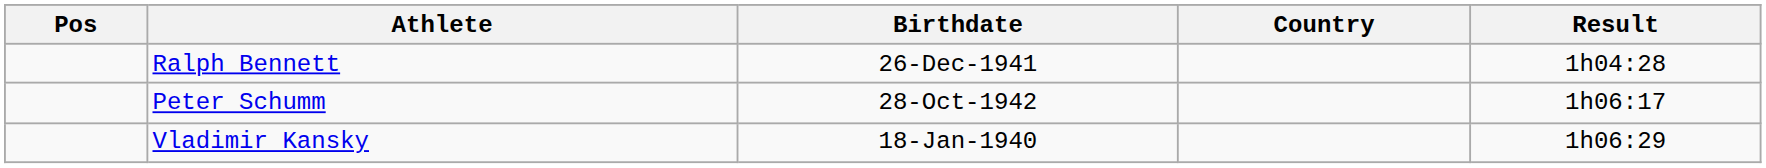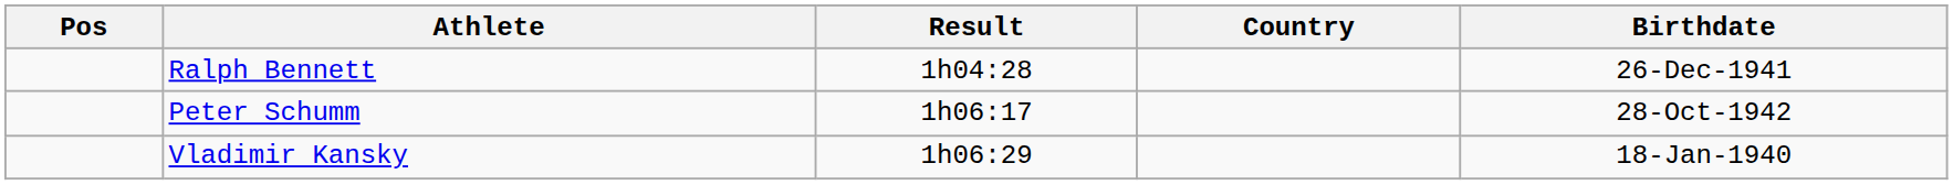 <table class="wikitable"  style="text-align:center; width:60%;">
 <tr>
 <th>Pos</th>
 <th>Athlete</th>
+<th>Result</th>
+<th>Country</th>
 <th>Birthdate</th>
-<th>Country</th>
-<th>Result</th>
 </tr>
 <tr>
 <td align=center></td>
 <td align=left><a href='#'>Ralph Bennett</a></td>
+<td>1h04:28</td>
+<td align=left></td>
 <td>26-Dec-1941</td>
-<td align=left></td>
-<td>1h04:28</td>
 </tr>
 <tr>
 <td align=center></td>
 <td align=left><a href='#'>Peter Schumm</a></td>
+<td>1h06:17</td>
+<td align=left></td>
 <td>28-Oct-1942</td>
-<td align=left></td>
-<td>1h06:17</td>
 </tr>
 <tr>
 <td align=center></td>
 <td align=left><a href='#'>Vladimir Kansky</a></td>
+<td>1h06:29</td>
+<td align=left></td>
 <td>18-Jan-1940</td>
-<td align=left></td>
-<td>1h06:29</td>
 </tr>
 </table>
